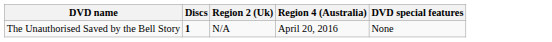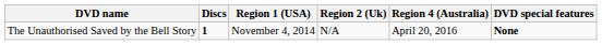 <table class="wikitable">
 <tr>
 <th>DVD name</th>
 <th>Discs</th>
+<th>Region 1 (USA)</th>
 <th>Region 2 (Uk)</th>
 <th>Region 4 (Australia)</th>
 <th>DVD special features</th>
 </tr>
 <tr>
 <td>The Unauthorised Saved by the Bell Story</td>
 <td><strong>1</strong></td>
+<td>November 4, 2014</td>
 <td>N/A</td>
 <td>April 20, 2016</td>
-<td>None</td>
+<td><strong>None</strong></td>
 </tr>
 </table>
